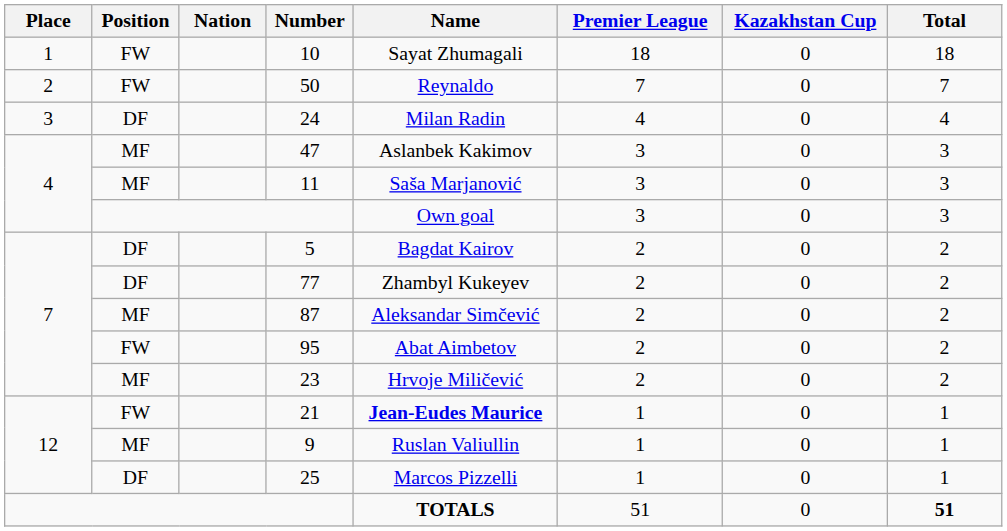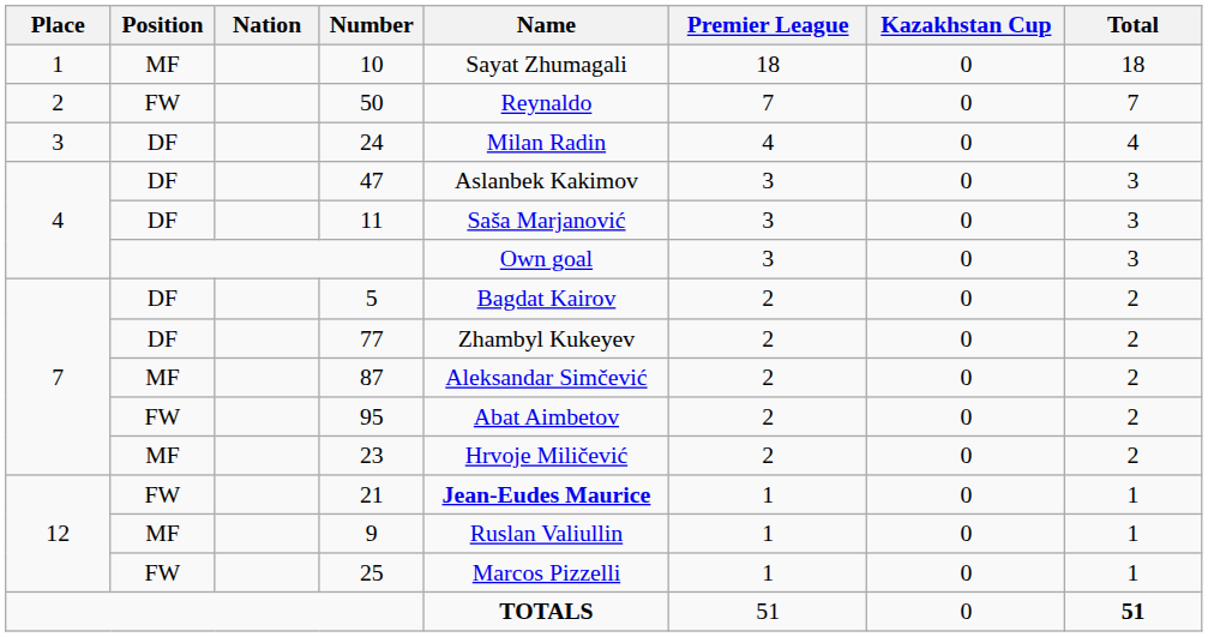 <table class="wikitable" style="font-size: 95%; text-align: center;">
 <tr>
 <th width=60>Place</th>
 <th width=60>Position</th>
 <th width=60>Nation</th>
 <th width=60>Number</th>
 <th width=150>Name</th>
 <th width=120><a href='#'>Premier League</a></th>
 <th width=120><a href='#'>Kazakhstan Cup</a></th>
 <th width=80><strong>Total</strong></th>
 </tr>
 <tr>
 <td>1</td>
-<td>FW</td>
+<td>MF</td>
 <td></td>
 <td>10</td>
 <td>Sayat Zhumagali</td>
 <td>18</td>
 <td>0</td>
 <td>18</td>
 </tr>
 <tr>
 <td>2</td>
 <td>FW</td>
 <td></td>
 <td>50</td>
 <td><a href='#'>Reynaldo</a></td>
 <td>7</td>
 <td>0</td>
 <td>7</td>
 </tr>
 <tr>
 <td>3</td>
 <td>DF</td>
 <td></td>
 <td>24</td>
 <td><a href='#'>Milan Radin</a></td>
 <td>4</td>
 <td>0</td>
 <td>4</td>
 </tr>
 <tr>
 <td rowspan="3">4</td>
-<td>MF</td>
+<td>DF</td>
 <td></td>
 <td>47</td>
 <td>Aslanbek Kakimov</td>
 <td>3</td>
 <td>0</td>
 <td>3</td>
 </tr>
 <tr>
-<td>MF</td>
+<td>DF</td>
 <td></td>
 <td>11</td>
 <td><a href='#'>Saša Marjanović</a></td>
 <td>3</td>
 <td>0</td>
 <td>3</td>
 </tr>
 <tr>
 <td colspan="3"></td>
 <td><a href='#'>Own goal</a></td>
 <td>3</td>
 <td>0</td>
 <td>3</td>
 </tr>
 <tr>
 <td rowspan="5">7</td>
 <td>DF</td>
 <td></td>
 <td>5</td>
 <td><a href='#'>Bagdat Kairov</a></td>
 <td>2</td>
 <td>0</td>
 <td>2</td>
 </tr>
 <tr>
 <td>DF</td>
 <td></td>
 <td>77</td>
 <td>Zhambyl Kukeyev</td>
 <td>2</td>
 <td>0</td>
 <td>2</td>
 </tr>
 <tr>
 <td>MF</td>
 <td></td>
 <td>87</td>
 <td><a href='#'>Aleksandar Simčević</a></td>
 <td>2</td>
 <td>0</td>
 <td>2</td>
 </tr>
 <tr>
 <td>FW</td>
 <td></td>
 <td>95</td>
 <td><a href='#'>Abat Aimbetov</a></td>
 <td>2</td>
 <td>0</td>
 <td>2</td>
 </tr>
 <tr>
 <td>MF</td>
 <td></td>
 <td>23</td>
 <td><a href='#'>Hrvoje Miličević</a></td>
 <td>2</td>
 <td>0</td>
 <td>2</td>
 </tr>
 <tr>
 <td rowspan="3">12</td>
 <td>FW</td>
 <td></td>
 <td>21</td>
 <td><strong><a href='#'>Jean-Eudes Maurice</a></strong></td>
 <td>1</td>
 <td>0</td>
 <td>1</td>
 </tr>
 <tr>
 <td>MF</td>
 <td></td>
 <td>9</td>
 <td><a href='#'>Ruslan Valiullin</a></td>
 <td>1</td>
 <td>0</td>
 <td>1</td>
 </tr>
 <tr>
-<td>DF</td>
+<td>FW</td>
 <td></td>
 <td>25</td>
 <td><a href='#'>Marcos Pizzelli</a></td>
 <td>1</td>
 <td>0</td>
 <td>1</td>
 </tr>
 <tr>
 <td colspan="4"></td>
 <td><strong>TOTALS</strong></td>
 <td>51</td>
 <td>0</td>
 <td><strong>51</strong></td>
 </tr>
 </table>
